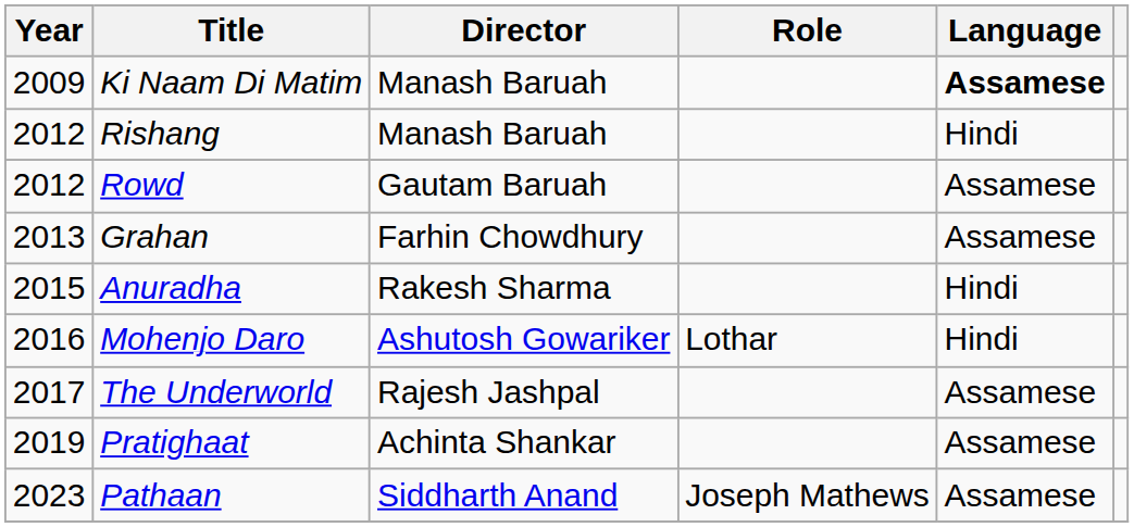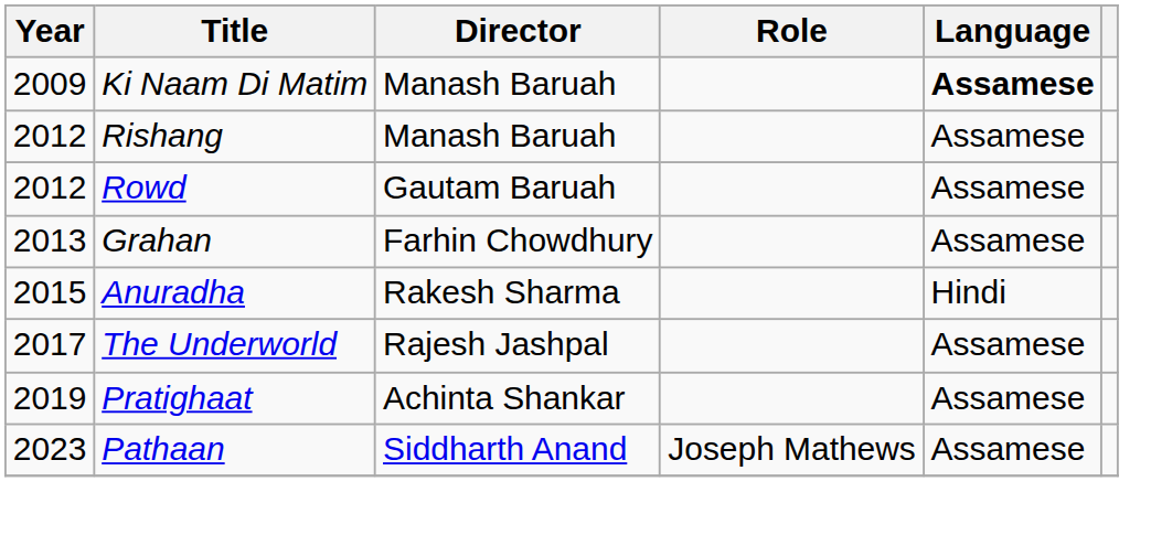 <table class="wikitable">
 <tr>
 <th>Year</th>
 <th>Title</th>
 <th>Director</th>
 <th>Role</th>
 <th>Language</th>
 <th></th>
 </tr>
 <tr>
 <td>2009</td>
 <td><em>Ki Naam Di Matim</em></td>
 <td>Manash Baruah</td>
 <td></td>
 <td><strong>Assamese</strong></td>
 <td></td>
 </tr>
 <tr>
 <td>2012</td>
 <td><em>Rishang</em></td>
 <td>Manash Baruah</td>
 <td></td>
-<td>Hindi</td>
+<td>Assamese</td>
 <td></td>
 </tr>
 <tr>
 <td>2012</td>
 <td><em><a href='#'>Rowd</a></em></td>
 <td>Gautam Baruah</td>
 <td></td>
 <td>Assamese</td>
 <td></td>
 </tr>
 <tr>
 <td>2013</td>
 <td><em>Grahan</em></td>
 <td>Farhin Chowdhury</td>
 <td></td>
 <td>Assamese</td>
 <td></td>
 </tr>
 <tr>
 <td>2015</td>
 <td><em><a href='#'>Anuradha</a></em></td>
 <td>Rakesh Sharma</td>
 <td></td>
-<td>Hindi</td>
-<td></td>
-</tr>
-<tr>
-<td>2016</td>
-<td><em><a href='#'>Mohenjo Daro</a></em></td>
-<td><a href='#'>Ashutosh Gowariker</a></td>
-<td>Lothar</td>
 <td>Hindi</td>
 <td></td>
 </tr>
 <tr>
 <td>2017</td>
 <td><em><a href='#'>The Underworld</a></em></td>
 <td>Rajesh Jashpal</td>
 <td></td>
 <td>Assamese</td>
 <td></td>
 </tr>
 <tr>
 <td>2019</td>
 <td><em><a href='#'>Pratighaat</a> </em></td>
 <td>Achinta Shankar</td>
 <td></td>
 <td>Assamese</td>
 <td></td>
 </tr>
 <tr>
 <td>2023</td>
 <td><em> <a href='#'>Pathaan</a></em></td>
 <td><a href='#'>Siddharth Anand</a></td>
 <td>Joseph Mathews</td>
 <td>Assamese</td>
 <td></td>
 </tr>
 <tr>
 </tr>
 </table>
